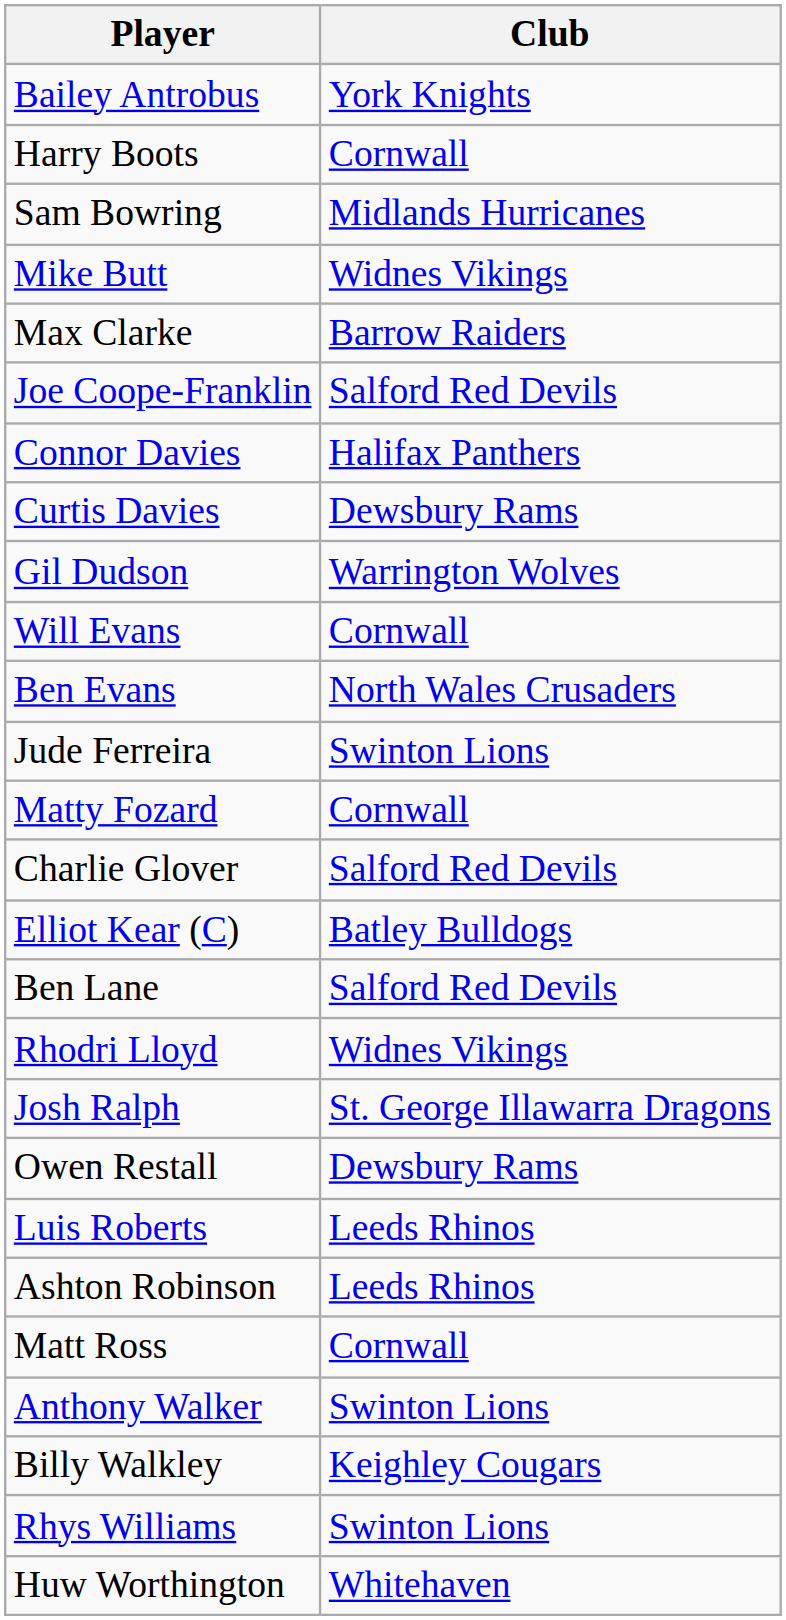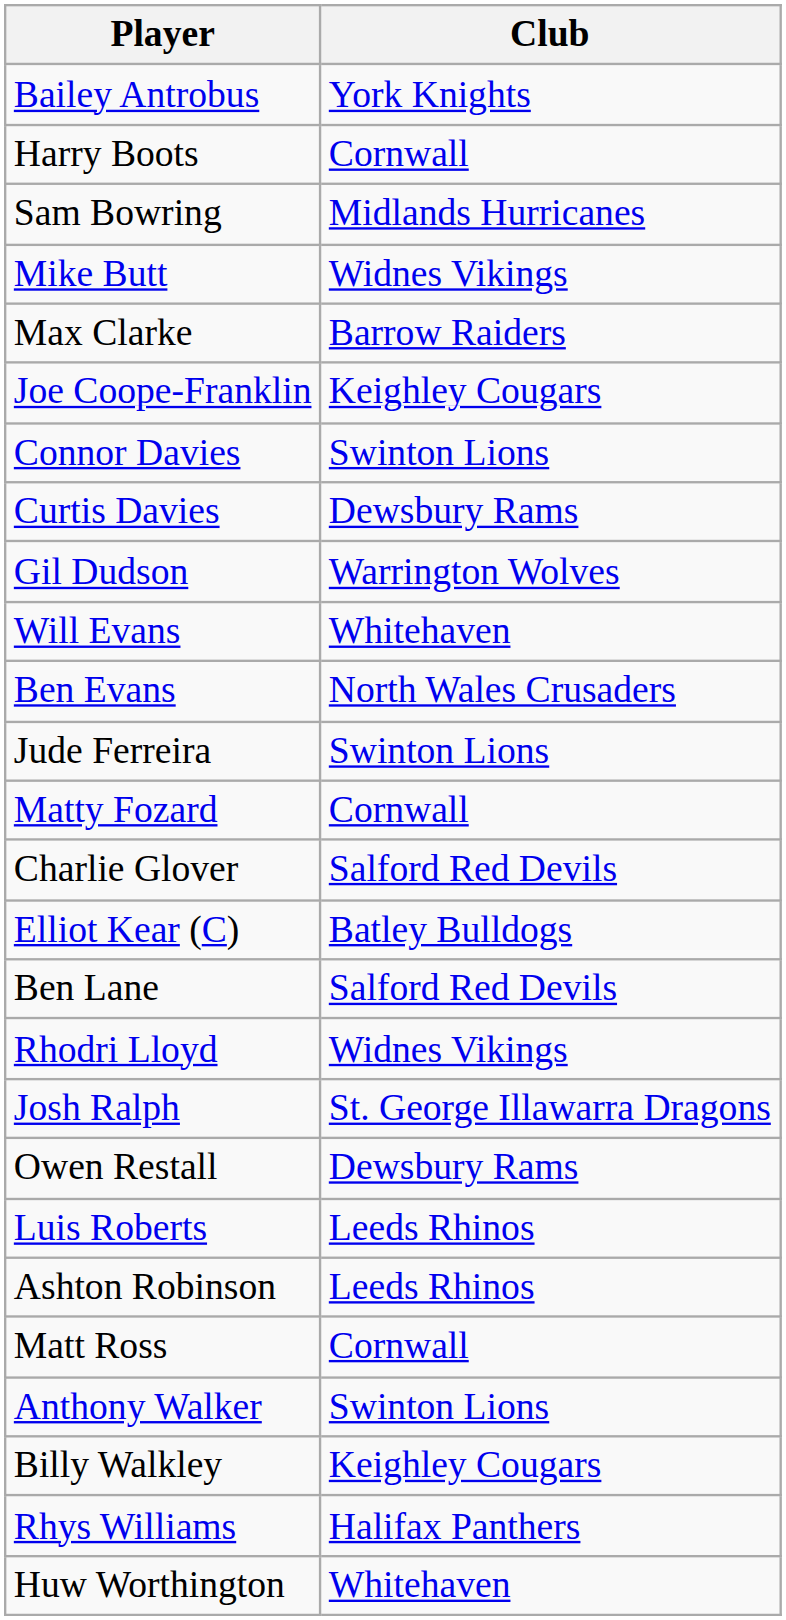 <table class="wikitable">
 <tr>
 <th>Player</th>
 <th>Club</th>
 </tr>
 <tr>
 <td><a href='#'>Bailey Antrobus</a></td>
 <td>  <a href='#'>York Knights</a></td>
 </tr>
 <tr>
 <td>Harry Boots</td>
 <td>  <a href='#'>Cornwall</a></td>
 </tr>
 <tr>
 <td>Sam Bowring</td>
 <td>  <a href='#'>Midlands Hurricanes</a></td>
 </tr>
 <tr>
 <td><a href='#'>Mike Butt</a></td>
 <td>  <a href='#'>Widnes Vikings</a></td>
 </tr>
 <tr>
 <td>Max Clarke</td>
 <td>  <a href='#'>Barrow Raiders</a></td>
 </tr>
 <tr>
 <td><a href='#'>Joe Coope-Franklin</a></td>
-<td>  <a href='#'>Salford Red Devils</a></td>
+<td>  <a href='#'>Keighley Cougars</a></td>
 </tr>
 <tr>
 <td><a href='#'>Connor Davies</a></td>
-<td>  <a href='#'>Halifax Panthers</a></td>
+<td>  <a href='#'>Swinton Lions</a></td>
 </tr>
 <tr>
 <td><a href='#'>Curtis Davies</a></td>
 <td>  <a href='#'>Dewsbury Rams</a></td>
 </tr>
 <tr>
 <td><a href='#'>Gil Dudson</a></td>
 <td>  <a href='#'>Warrington Wolves</a></td>
 </tr>
 <tr>
 <td><a href='#'>Will Evans</a></td>
-<td>  <a href='#'>Cornwall</a></td>
+<td>  <a href='#'>Whitehaven</a></td>
 </tr>
 <tr>
 <td><a href='#'>Ben Evans</a></td>
 <td>  <a href='#'>North Wales Crusaders</a></td>
 </tr>
 <tr>
 <td>Jude Ferreira</td>
 <td>  <a href='#'>Swinton Lions</a></td>
 </tr>
 <tr>
 <td><a href='#'>Matty Fozard</a></td>
 <td>  <a href='#'>Cornwall</a></td>
 </tr>
 <tr>
 <td>Charlie Glover</td>
 <td>  <a href='#'>Salford Red Devils</a></td>
 </tr>
 <tr>
 <td><a href='#'>Elliot Kear</a> (<a href='#'>C</a>)</td>
 <td>  <a href='#'>Batley Bulldogs</a></td>
 </tr>
 <tr>
 <td>Ben Lane</td>
 <td>  <a href='#'>Salford Red Devils</a></td>
 </tr>
 <tr>
 <td><a href='#'>Rhodri Lloyd</a></td>
 <td>  <a href='#'>Widnes Vikings</a></td>
 </tr>
 <tr>
 <td><a href='#'>Josh Ralph</a></td>
 <td>  <a href='#'>St. George Illawarra Dragons</a></td>
 </tr>
 <tr>
 <td>Owen Restall</td>
 <td>  <a href='#'>Dewsbury Rams</a></td>
 </tr>
 <tr>
 <td><a href='#'>Luis Roberts</a></td>
 <td>  <a href='#'>Leeds Rhinos</a></td>
 </tr>
 <tr>
 <td>Ashton Robinson</td>
 <td>  <a href='#'>Leeds Rhinos</a></td>
 </tr>
 <tr>
 <td>Matt Ross</td>
 <td>  <a href='#'>Cornwall</a></td>
 </tr>
 <tr>
 <td><a href='#'>Anthony Walker</a></td>
 <td>  <a href='#'>Swinton Lions</a></td>
 </tr>
 <tr>
 <td>Billy Walkley</td>
 <td>  <a href='#'>Keighley Cougars</a></td>
 </tr>
 <tr>
 <td><a href='#'>Rhys Williams</a></td>
-<td>  <a href='#'>Swinton Lions</a></td>
+<td>  <a href='#'>Halifax Panthers</a></td>
 </tr>
 <tr>
 <td>Huw Worthington</td>
 <td>  <a href='#'>Whitehaven</a></td>
 </tr>
 </table>
